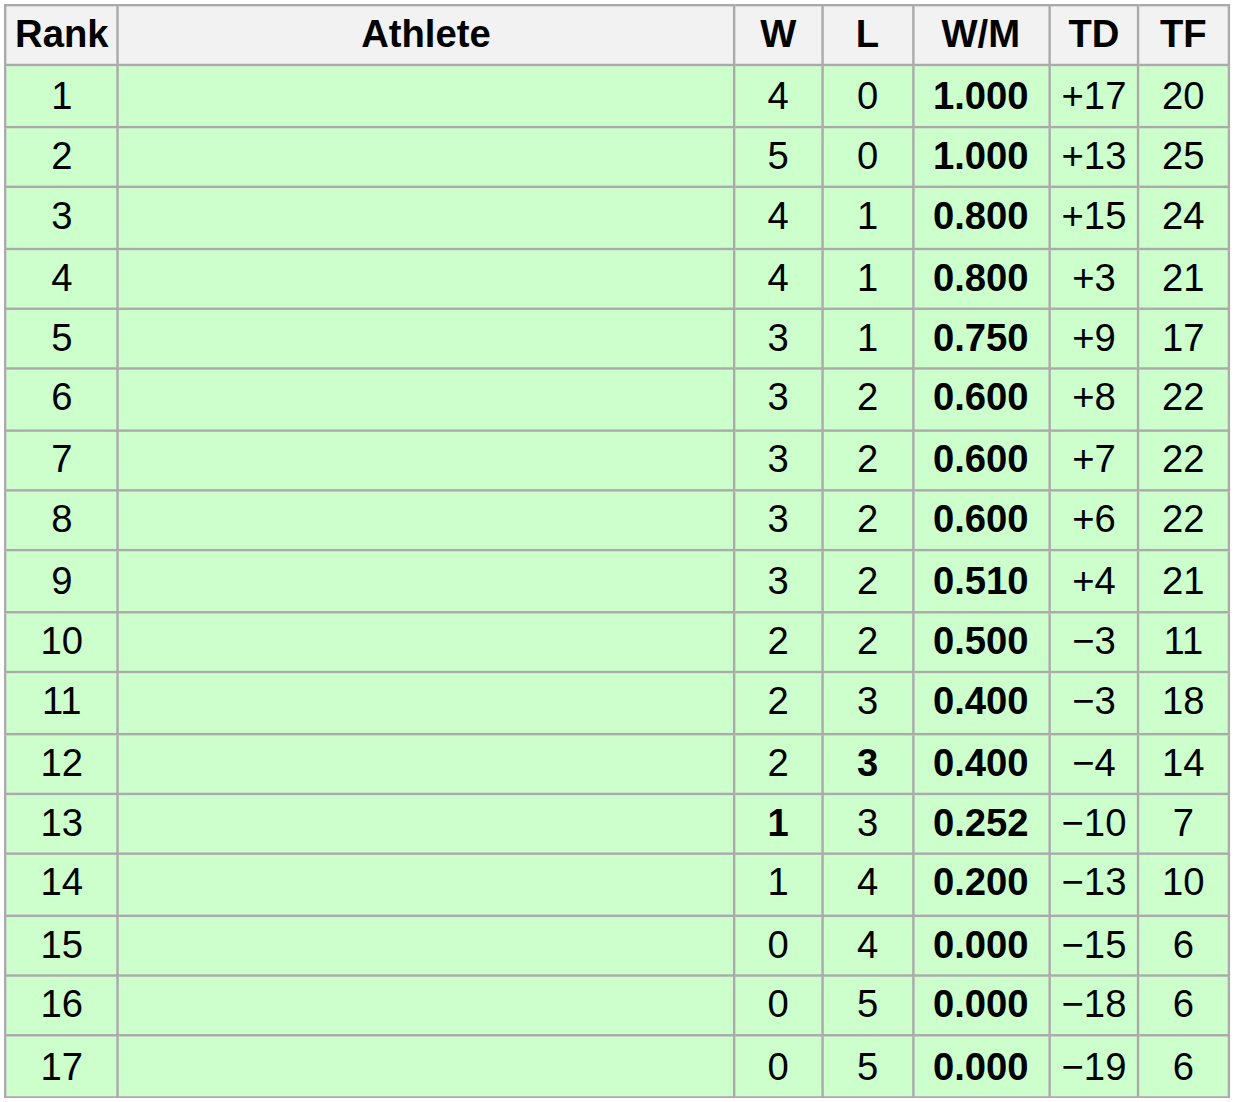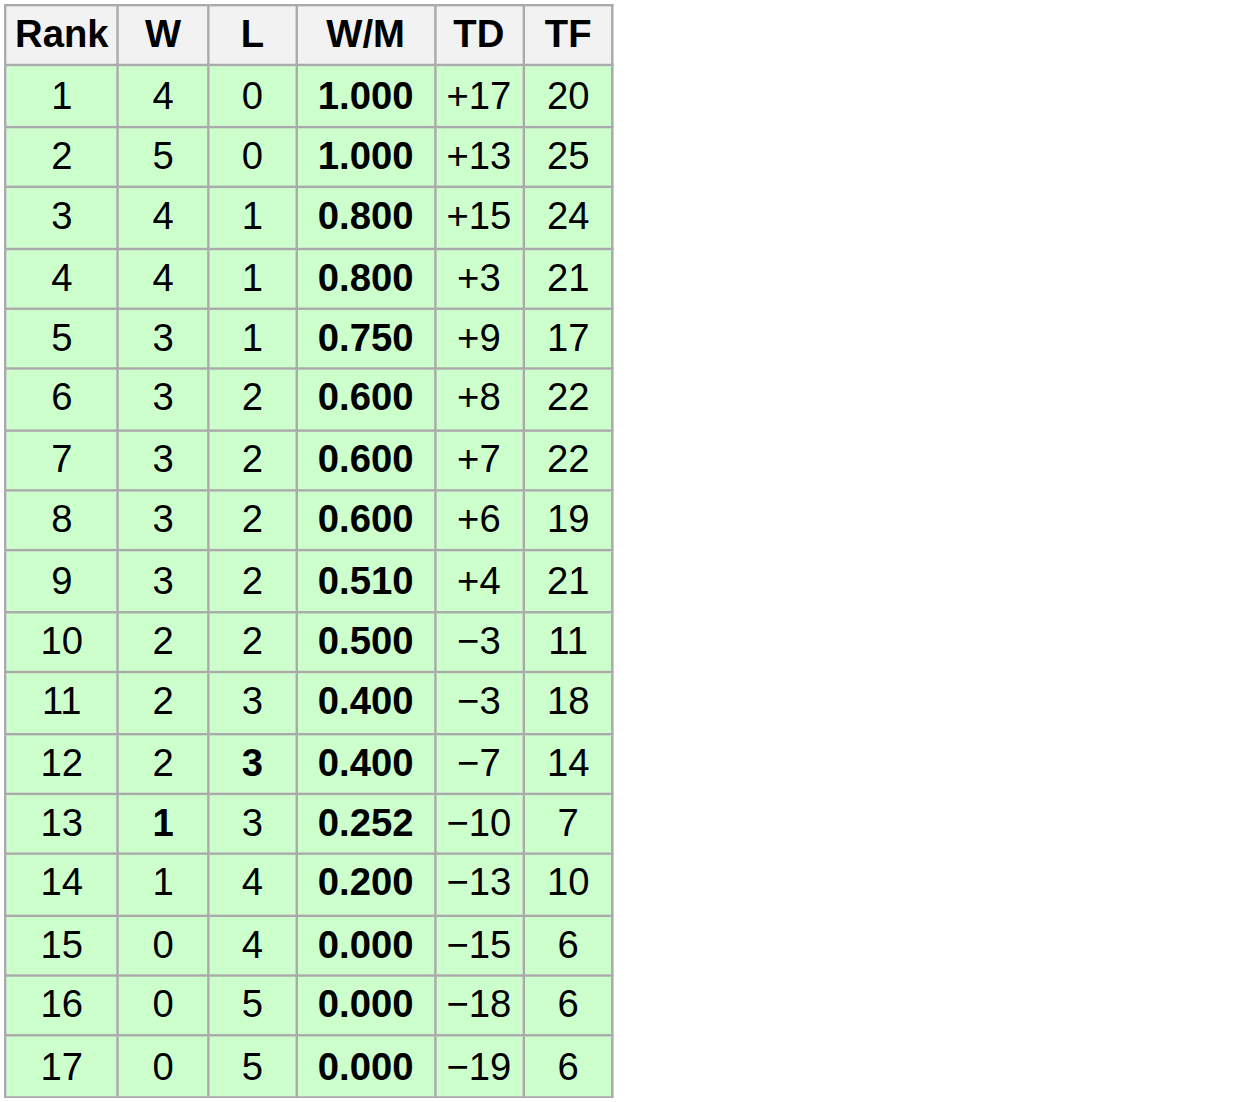 <table class=wikitable style="text-align:center">
 <tr>
 <th width=40>Rank</th>
-<th width=250>Athlete</th>
 <th width=30>W</th>
 <th width=30>L</th>
 <th width=50>W/M</th>
 <th width=30>TD</th>
 <th width=30>TF</th>
 </tr>
 <tr bgcolor="ccffcc">
 <td>1</td>
-<td align=left></td>
 <td>4</td>
 <td>0</td>
 <td><strong>1.000</strong></td>
 <td>+17</td>
 <td>20</td>
 </tr>
 <tr bgcolor="ccffcc">
 <td>2</td>
-<td align=left></td>
 <td>5</td>
 <td>0</td>
 <td><strong>1.000</strong></td>
 <td>+13</td>
 <td>25</td>
 </tr>
 <tr bgcolor="ccffcc">
 <td>3</td>
-<td align=left></td>
 <td>4</td>
 <td>1</td>
 <td><strong>0.800</strong></td>
 <td>+15</td>
 <td>24</td>
 </tr>
 <tr bgcolor="ccffcc">
 <td>4</td>
-<td align=left></td>
 <td>4</td>
 <td>1</td>
 <td><strong>0.800</strong></td>
 <td>+3</td>
 <td>21</td>
 </tr>
 <tr bgcolor="ccffcc">
 <td>5</td>
-<td align=left></td>
 <td>3</td>
 <td>1</td>
 <td><strong>0.750</strong></td>
 <td>+9</td>
 <td>17</td>
 </tr>
 <tr bgcolor="ccffcc">
 <td>6</td>
-<td align=left></td>
 <td>3</td>
 <td>2</td>
 <td><strong>0.600</strong></td>
 <td>+8</td>
 <td>22</td>
 </tr>
 <tr bgcolor="ccffcc">
 <td>7</td>
-<td align=left></td>
 <td>3</td>
 <td>2</td>
 <td><strong>0.600</strong></td>
 <td>+7</td>
 <td>22</td>
 </tr>
 <tr bgcolor="ccffcc">
 <td>8</td>
-<td align=left></td>
 <td>3</td>
 <td>2</td>
 <td><strong>0.600</strong></td>
 <td>+6</td>
-<td>22</td>
+<td>19</td>
 </tr>
 <tr bgcolor="ccffcc">
 <td>9</td>
-<td align=left></td>
 <td>3</td>
 <td>2</td>
 <td><strong>0.510</strong></td>
 <td>+4</td>
 <td>21</td>
 </tr>
 <tr bgcolor="ccffcc">
 <td>10</td>
-<td align=left></td>
 <td>2</td>
 <td>2</td>
 <td><strong>0.500</strong></td>
 <td>−3</td>
 <td>11</td>
 </tr>
 <tr bgcolor="ccffcc">
 <td>11</td>
-<td align=left></td>
 <td>2</td>
 <td>3</td>
 <td><strong>0.400</strong></td>
 <td>−3</td>
 <td>18</td>
 </tr>
 <tr bgcolor="ccffcc">
 <td>12</td>
-<td align=left></td>
 <td>2</td>
 <td><strong>3</strong></td>
 <td><strong>0.400</strong></td>
-<td>−4</td>
+<td>−7</td>
 <td>14</td>
 </tr>
 <tr bgcolor="ccffcc">
 <td>13</td>
-<td align=left></td>
 <td><strong>1</strong></td>
 <td>3</td>
 <td><strong>0.252</strong></td>
 <td>−10</td>
 <td>7</td>
 </tr>
 <tr bgcolor="ccffcc">
 <td>14</td>
-<td align=left></td>
 <td>1</td>
 <td>4</td>
 <td><strong>0.200</strong></td>
 <td>−13</td>
 <td>10</td>
 </tr>
 <tr bgcolor="ccffcc">
 <td>15</td>
-<td align=left></td>
 <td>0</td>
 <td>4</td>
 <td><strong>0.000</strong></td>
 <td>−15</td>
 <td>6</td>
 </tr>
 <tr bgcolor="ccffcc">
 <td>16</td>
-<td align=left></td>
 <td>0</td>
 <td>5</td>
 <td><strong>0.000</strong></td>
 <td>−18</td>
 <td>6</td>
 </tr>
 <tr bgcolor="ccffcc">
 <td>17</td>
-<td align=left></td>
 <td>0</td>
 <td>5</td>
 <td><strong>0.000</strong></td>
 <td>−19</td>
 <td>6</td>
 </tr>
 </table>
